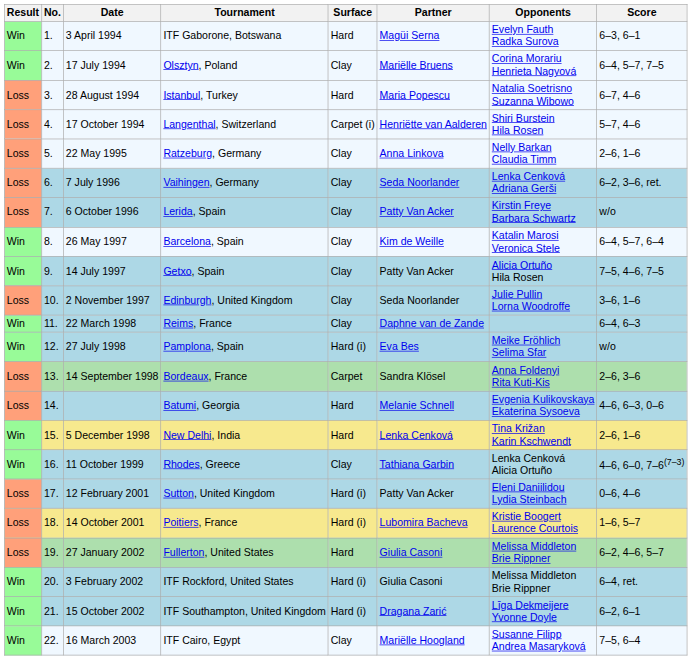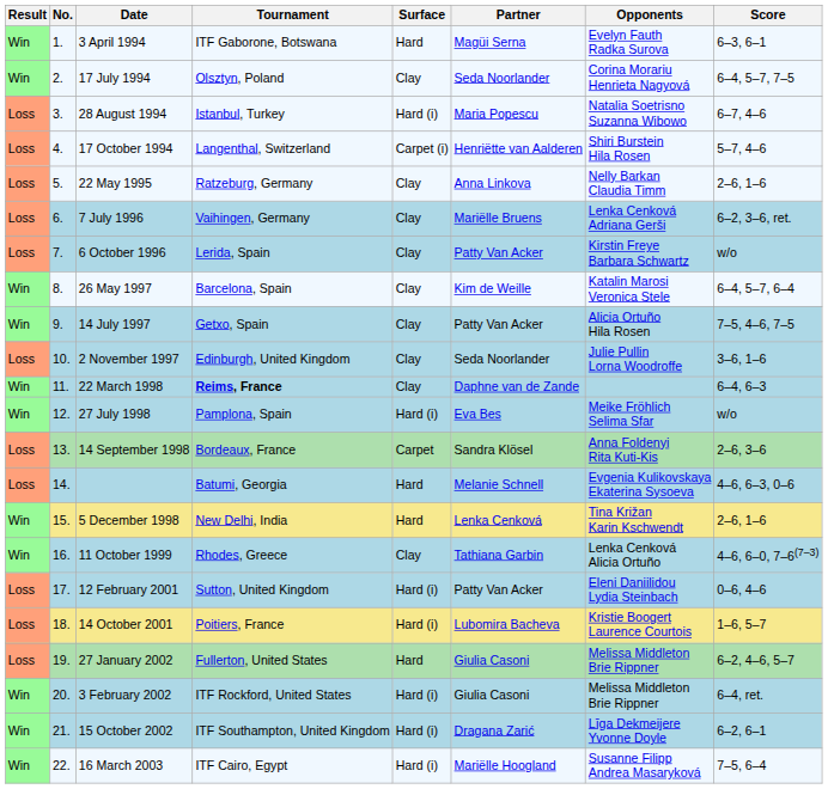 <table class="sortable wikitable" style="font-size:97%;">
 <tr>
 <th>Result</th>
 <th>No.</th>
 <th>Date</th>
 <th>Tournament</th>
 <th>Surface</th>
 <th>Partner</th>
 <th>Opponents</th>
 <th class="unsortable">Score</th>
 </tr>
 <tr style="background:#f0f8ff;">
 <td style="background:#98fb98;">Win</td>
 <td>1.</td>
 <td>3 April 1994</td>
 <td>ITF Gaborone, Botswana</td>
 <td>Hard</td>
 <td> <a href='#'>Magüi Serna</a></td>
 <td> <a href='#'>Evelyn Fauth</a> <br>  <a href='#'>Radka Surova</a></td>
 <td>6–3, 6–1</td>
 </tr>
 <tr style="background:#f0f8ff;">
 <td style="background:#98fb98;">Win</td>
 <td>2.</td>
 <td>17 July 1994</td>
 <td><a href='#'>Olsztyn</a>, Poland</td>
 <td>Clay</td>
-<td> <a href='#'>Mariëlle Bruens</a></td>
+<td> <a href='#'>Seda Noorlander</a></td>
 <td> <a href='#'>Corina Morariu</a> <br>  <a href='#'>Henrieta Nagyová</a></td>
 <td>6–4, 5–7, 7–5</td>
 </tr>
 <tr style="background:#f0f8ff;">
 <td style="background:#ffa07a;">Loss</td>
 <td>3.</td>
 <td>28 August 1994</td>
 <td><a href='#'>Istanbul</a>, Turkey</td>
-<td>Hard</td>
+<td>Hard (i)</td>
 <td> <a href='#'>Maria Popescu</a></td>
 <td> <a href='#'>Natalia Soetrisno</a> <br>  <a href='#'>Suzanna Wibowo</a></td>
 <td>6–7, 4–6</td>
 </tr>
 <tr style="background:#f0f8ff;">
 <td style="background:#ffa07a;">Loss</td>
 <td>4.</td>
 <td>17 October 1994</td>
 <td><a href='#'>Langenthal</a>, Switzerland</td>
 <td>Carpet (i)</td>
 <td> <a href='#'>Henriëtte van Aalderen</a></td>
 <td> <a href='#'>Shiri Burstein</a> <br>  <a href='#'>Hila Rosen</a></td>
 <td>5–7, 4–6</td>
 </tr>
 <tr style="background:#f0f8ff;">
 <td style="background:#ffa07a;">Loss</td>
 <td>5.</td>
 <td>22 May 1995</td>
 <td><a href='#'>Ratzeburg</a>, Germany</td>
 <td>Clay</td>
 <td> <a href='#'>Anna Linkova</a></td>
 <td> <a href='#'>Nelly Barkan</a> <br>  <a href='#'>Claudia Timm</a></td>
 <td>2–6, 1–6</td>
 </tr>
 <tr style="background:lightblue;">
 <td style="background:#ffa07a;">Loss</td>
 <td>6.</td>
 <td>7 July 1996</td>
 <td><a href='#'>Vaihingen</a>, Germany</td>
 <td>Clay</td>
-<td> <a href='#'>Seda Noorlander</a></td>
+<td> <a href='#'>Mariëlle Bruens</a></td>
 <td> <a href='#'>Lenka Cenková</a> <br>  <a href='#'>Adriana Gerši</a></td>
 <td>6–2, 3–6, ret.</td>
 </tr>
 <tr style="background:lightblue;">
 <td style="background:#ffa07a;">Loss</td>
 <td>7.</td>
 <td>6 October 1996</td>
 <td><a href='#'>Lerida</a>, Spain</td>
 <td>Clay</td>
 <td> <a href='#'>Patty Van Acker</a></td>
 <td> <a href='#'>Kirstin Freye</a> <br>  <a href='#'>Barbara Schwartz</a></td>
 <td>w/o</td>
 </tr>
 <tr style="background:#f0f8ff;">
 <td style="background:#98fb98;">Win</td>
 <td>8.</td>
 <td>26 May 1997</td>
 <td><a href='#'>Barcelona</a>, Spain</td>
 <td>Clay</td>
 <td> <a href='#'>Kim de Weille</a></td>
 <td> <a href='#'>Katalin Marosi</a> <br>  <a href='#'>Veronica Stele</a></td>
 <td>6–4, 5–7, 6–4</td>
 </tr>
 <tr style="background:lightblue;">
 <td style="background:#98fb98;">Win</td>
 <td>9.</td>
 <td>14 July 1997</td>
 <td><a href='#'>Getxo</a>, Spain</td>
 <td>Clay</td>
 <td> Patty Van Acker</td>
 <td> <a href='#'>Alicia Ortuño</a> <br>  Hila Rosen</td>
 <td>7–5, 4–6, 7–5</td>
 </tr>
 <tr style="background:lightblue;">
 <td style="background:#ffa07a;">Loss</td>
 <td>10.</td>
 <td>2 November 1997</td>
 <td><a href='#'>Edinburgh</a>, United Kingdom</td>
 <td>Clay</td>
 <td> Seda Noorlander</td>
 <td> <a href='#'>Julie Pullin</a> <br>  <a href='#'>Lorna Woodroffe</a></td>
 <td>3–6, 1–6</td>
 </tr>
 <tr style="background:lightblue;">
 <td style="background:#98fb98;">Win</td>
 <td>11.</td>
 <td>22 March 1998</td>
-<td><a href='#'>Reims</a>, France</td>
+<td><strong><a href='#'>Reims</a>, France</strong></td>
 <td>Clay</td>
 <td> <a href='#'>Daphne van de Zande</a></td>
 <td></td>
 <td>6–4, 6–3</td>
 </tr>
 <tr style="background:lightblue;">
 <td style="background:#98fb98;">Win</td>
 <td>12.</td>
 <td>27 July 1998</td>
 <td><a href='#'>Pamplona</a>, Spain</td>
 <td>Hard (i)</td>
 <td> <a href='#'>Eva Bes</a></td>
 <td> <a href='#'>Meike Fröhlich</a> <br>  <a href='#'>Selima Sfar</a></td>
 <td>w/o</td>
 </tr>
 <tr style="background:#addfad;">
 <td style="background:#ffa07a;">Loss</td>
 <td>13.</td>
 <td>14 September 1998</td>
 <td><a href='#'>Bordeaux</a>, France</td>
 <td>Carpet</td>
 <td> Sandra Klösel</td>
 <td> <a href='#'>Anna Foldenyi</a> <br>  <a href='#'>Rita Kuti-Kis</a></td>
 <td>2–6, 3–6</td>
 </tr>
 <tr style="background:lightblue;">
 <td style="background:#ffa07a;">Loss</td>
 <td>14.</td>
 <td></td>
 <td><a href='#'>Batumi</a>, Georgia</td>
 <td>Hard</td>
 <td> <a href='#'>Melanie Schnell</a></td>
 <td> <a href='#'>Evgenia Kulikovskaya</a> <br>  <a href='#'>Ekaterina Sysoeva</a></td>
 <td>4–6, 6–3, 0–6</td>
 </tr>
 <tr style="background:#f7e98e;">
 <td style="background:#98fb98;">Win</td>
 <td>15.</td>
 <td>5 December 1998</td>
 <td><a href='#'>New Delhi</a>, India</td>
 <td>Hard</td>
 <td> <a href='#'>Lenka Cenková</a></td>
 <td> <a href='#'>Tina Križan</a> <br>  <a href='#'>Karin Kschwendt</a></td>
 <td>2–6, 1–6</td>
 </tr>
 <tr style="background:lightblue;">
 <td style="background:#98fb98;">Win</td>
 <td>16.</td>
 <td>11 October 1999</td>
 <td><a href='#'>Rhodes</a>, Greece</td>
 <td>Clay</td>
 <td> <a href='#'>Tathiana Garbin</a></td>
 <td> Lenka Cenková <br>  Alicia Ortuño</td>
 <td>4–6, 6–0, 7–6<sup>(7–3)</sup></td>
 </tr>
 <tr style="background:lightblue;">
 <td style="background:#ffa07a;">Loss</td>
 <td>17.</td>
 <td>12 February 2001</td>
 <td><a href='#'>Sutton</a>, United Kingdom</td>
 <td>Hard (i)</td>
 <td> Patty Van Acker</td>
 <td> <a href='#'>Eleni Daniilidou</a> <br>  <a href='#'>Lydia Steinbach</a></td>
 <td>0–6, 4–6</td>
 </tr>
 <tr bgcolor="#f7e98e">
 <td style="background:#ffa07a;">Loss</td>
 <td>18.</td>
 <td>14 October 2001</td>
 <td><a href='#'>Poitiers</a>, France</td>
 <td>Hard (i)</td>
 <td> <a href='#'>Lubomira Bacheva</a></td>
 <td> <a href='#'>Kristie Boogert</a> <br>  <a href='#'>Laurence Courtois</a></td>
 <td>1–6, 5–7</td>
 </tr>
 <tr style="background:#addfad;">
 <td style="background:#ffa07a;">Loss</td>
 <td>19.</td>
 <td>27 January 2002</td>
 <td><a href='#'>Fullerton</a>, United States</td>
 <td>Hard</td>
 <td> <a href='#'>Giulia Casoni</a></td>
 <td> <a href='#'>Melissa Middleton</a> <br>  <a href='#'>Brie Rippner</a></td>
 <td>6–2, 4–6, 5–7</td>
 </tr>
 <tr style="background:lightblue;">
 <td style="background:#98fb98;">Win</td>
 <td>20.</td>
 <td>3 February 2002</td>
 <td>ITF Rockford, United States</td>
 <td>Hard (i)</td>
 <td> Giulia Casoni</td>
 <td> Melissa Middleton <br>  Brie Rippner</td>
 <td>6–4, ret.</td>
 </tr>
 <tr style="background:lightblue;">
 <td style="background:#98fb98;">Win</td>
 <td>21.</td>
 <td>15 October 2002</td>
 <td>ITF Southampton, United Kingdom</td>
 <td>Hard (i)</td>
 <td> <a href='#'>Dragana Zarić</a></td>
 <td> <a href='#'>Līga Dekmeijere</a> <br>  <a href='#'>Yvonne Doyle</a></td>
 <td>6–2, 6–1</td>
 </tr>
 <tr style="background:#f0f8ff;">
 <td style="background:#98fb98;">Win</td>
 <td>22.</td>
 <td>16 March 2003</td>
 <td>ITF Cairo, Egypt</td>
-<td>Clay</td>
+<td>Hard (i)</td>
 <td> <a href='#'>Mariëlle Hoogland</a></td>
 <td> <a href='#'>Susanne Filipp</a> <br>  <a href='#'>Andrea Masaryková</a></td>
 <td>7–5, 6–4</td>
 </tr>
 </table>
